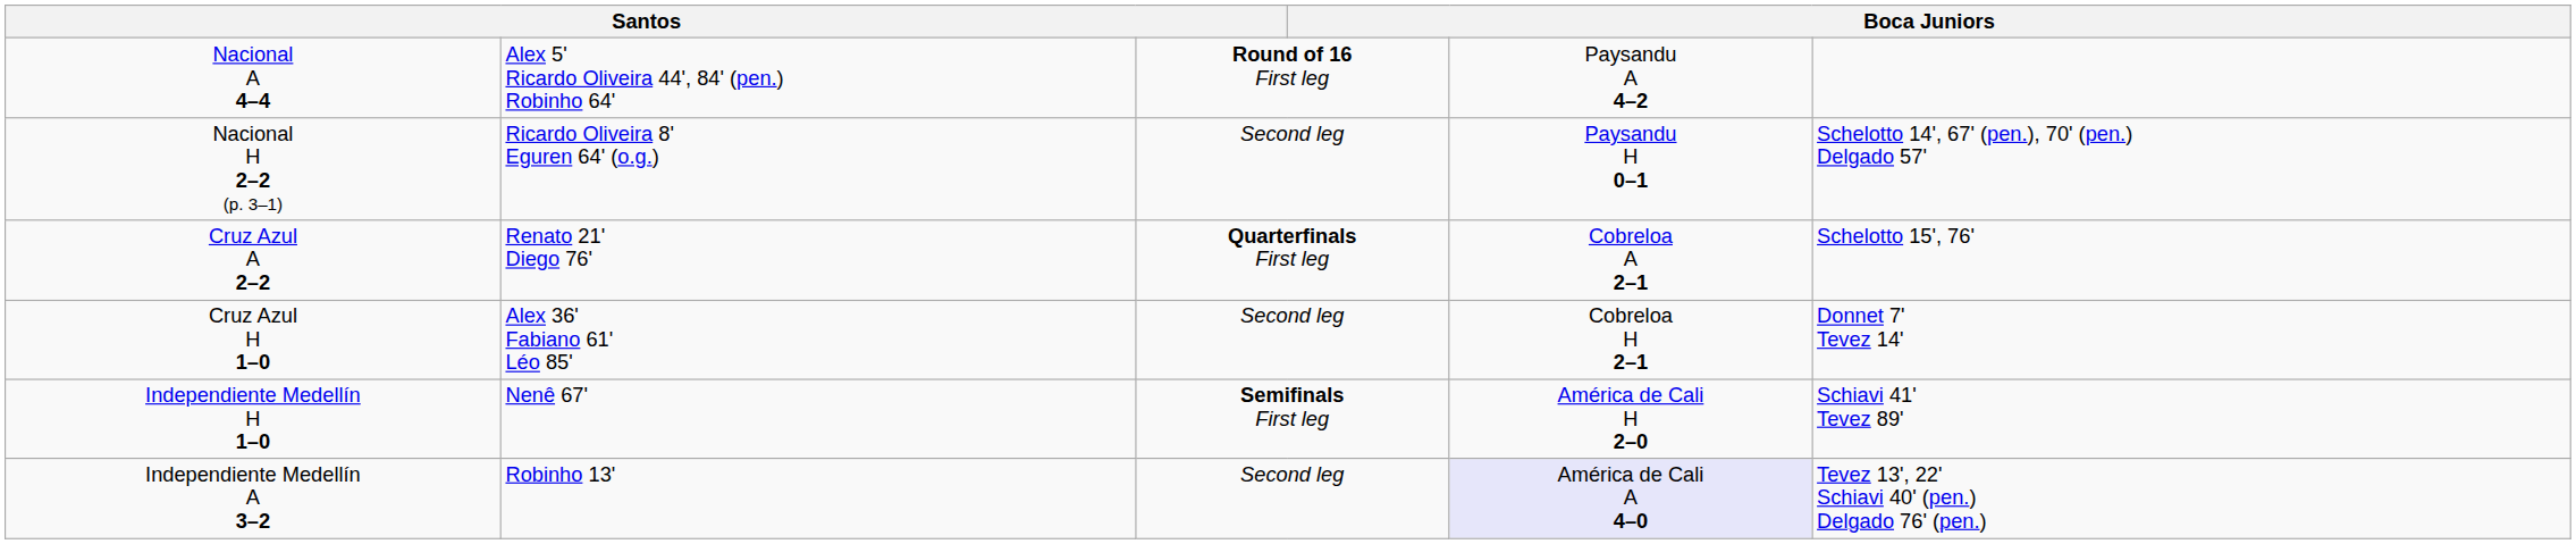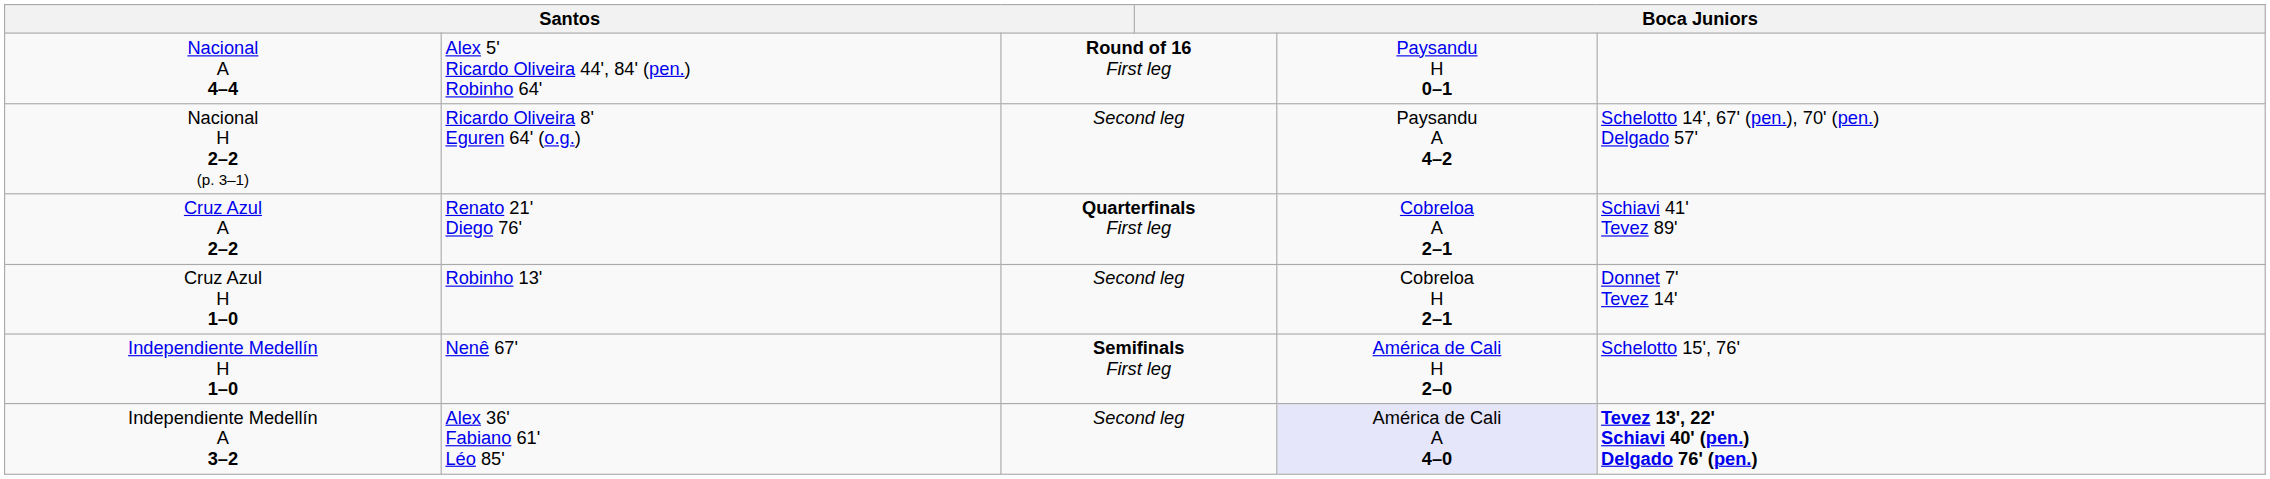 <table width=100% border=0 class=wikitable>
 <tr valign=top>
 <th colspan=3 width=45%>Santos</th>
 <th colspan=3 width=45%>Boca Juniors</th>
 </tr>
 <tr valign=top align=center>
 <td> <a href='#'>Nacional</a> <br>A<br> <strong>4–4</strong></td>
 <td align=left><a href='#'>Alex</a> 5'<br><a href='#'>Ricardo Oliveira</a> 44', 84' (<a href='#'>pen.</a>)<br><a href='#'>Robinho</a> 64'</td>
 <td colspan=2><strong>Round of 16</strong> <br> <em>First leg</em></td>
-<td> Paysandu<br>A<br><strong>4–2</strong></td>
+<td> <a href='#'>Paysandu</a> <br>H<br> <strong>0–1</strong></td>
 <td align=left></td>
 </tr>
 <tr valign=top align=center>
 <td> Nacional <br>H<br> <strong>2–2</strong><br><small>(p. 3–1)</small></td>
 <td align=left><a href='#'>Ricardo Oliveira</a> 8'<br> <a href='#'>Eguren</a> 64' (<a href='#'>o.g.</a>)</td>
 <td colspan=2><em>Second leg</em></td>
-<td> <a href='#'>Paysandu</a> <br>H<br> <strong>0–1</strong></td>
+<td> Paysandu<br>A<br><strong>4–2</strong></td>
 <td align=left><a href='#'>Schelotto</a> 14', 67' (<a href='#'>pen.</a>), 70' (<a href='#'>pen.</a>)<br><a href='#'>Delgado</a> 57'</td>
 </tr>
 <tr valign=top align=center>
 <td> <a href='#'>Cruz Azul</a> <br>A<br><strong>2–2</strong></td>
 <td align=left><a href='#'>Renato</a> 21'<br><a href='#'>Diego</a> 76'</td>
 <td colspan=2><strong>Quarterfinals</strong> <br> <em>First leg</em></td>
 <td> <a href='#'>Cobreloa</a> <br>A<br><strong>2–1</strong></td>
-<td align=left><a href='#'>Schelotto</a> 15', 76'</td>
+<td align=left><a href='#'>Schiavi</a> 41' <br><a href='#'>Tevez</a> 89'</td>
 </tr>
 <tr valign=top align=center>
 <td> Cruz Azul<br>H<br><strong>1–0</strong></td>
-<td align=left><a href='#'>Alex</a> 36'<br><a href='#'>Fabiano</a> 61'<br><a href='#'>Léo</a> 85'</td>
+<td align=left><a href='#'>Robinho</a> 13'</td>
 <td colspan=2><em>Second leg</em></td>
 <td> Cobreloa<br>H<br><strong>2–1</strong></td>
 <td align=left><a href='#'>Donnet</a> 7'<br><a href='#'>Tevez</a> 14'</td>
 </tr>
 <tr valign=top align=center>
 <td> <a href='#'>Independiente Medellín</a> <br>H<br><strong>1–0</strong></td>
 <td align=left><a href='#'>Nenê</a> 67'</td>
 <td colspan=2><strong>Semifinals</strong> <br> <em>First leg</em></td>
 <td> <a href='#'>América de Cali</a> <br>H<br><strong>2–0</strong></td>
-<td align=left><a href='#'>Schiavi</a> 41' <br><a href='#'>Tevez</a> 89'</td>
+<td align=left><a href='#'>Schelotto</a> 15', 76'</td>
 </tr>
 <tr valign=top align=center>
 <td> Independiente Medellín<br>A<br><strong>3–2</strong></td>
-<td align=left><a href='#'>Robinho</a> 13'</td>
+<td align=left><a href='#'>Alex</a> 36'<br><a href='#'>Fabiano</a> 61'<br><a href='#'>Léo</a> 85'</td>
 <td colspan=2><em>Second leg</em></td>
 <td style="background: lavender;"> América de Cali<br>A<br><strong>4–0</strong></td>
-<td align=left><a href='#'>Tevez</a> 13', 22'<br><a href='#'>Schiavi</a> 40' (<a href='#'>pen.</a>)<br><a href='#'>Delgado</a> 76' (<a href='#'>pen.</a>)</td>
+<td align=left><strong><a href='#'>Tevez</a> 13', 22'<br><a href='#'>Schiavi</a> 40' (<a href='#'>pen.</a>)<br><a href='#'>Delgado</a> 76' (<a href='#'>pen.</a>)</strong></td>
 </tr>
 </table>
